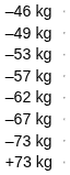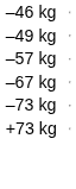 <table>
 <tr>
 <td>–46 kg</td>
 <td></td>
 <td></td>
 <td><hr></td>
 </tr>
 <tr>
 <td>–49 kg</td>
 <td></td>
 <td></td>
 <td><hr></td>
 </tr>
 <tr>
-<td>–53 kg</td>
-<td></td>
-<td></td>
-<td><hr></td>
-</tr>
-<tr>
 <td>–57 kg</td>
-<td></td>
-<td></td>
-<td><hr></td>
-</tr>
-<tr>
-<td>–62 kg</td>
 <td></td>
 <td></td>
 <td><hr></td>
 </tr>
 <tr>
 <td>–67 kg</td>
 <td></td>
 <td></td>
 <td><hr></td>
 </tr>
 <tr>
 <td>–73 kg</td>
 <td></td>
 <td></td>
 <td><hr></td>
 </tr>
 <tr>
 <td>+73 kg</td>
 <td></td>
 <td></td>
 <td><hr></td>
 </tr>
 </table>
